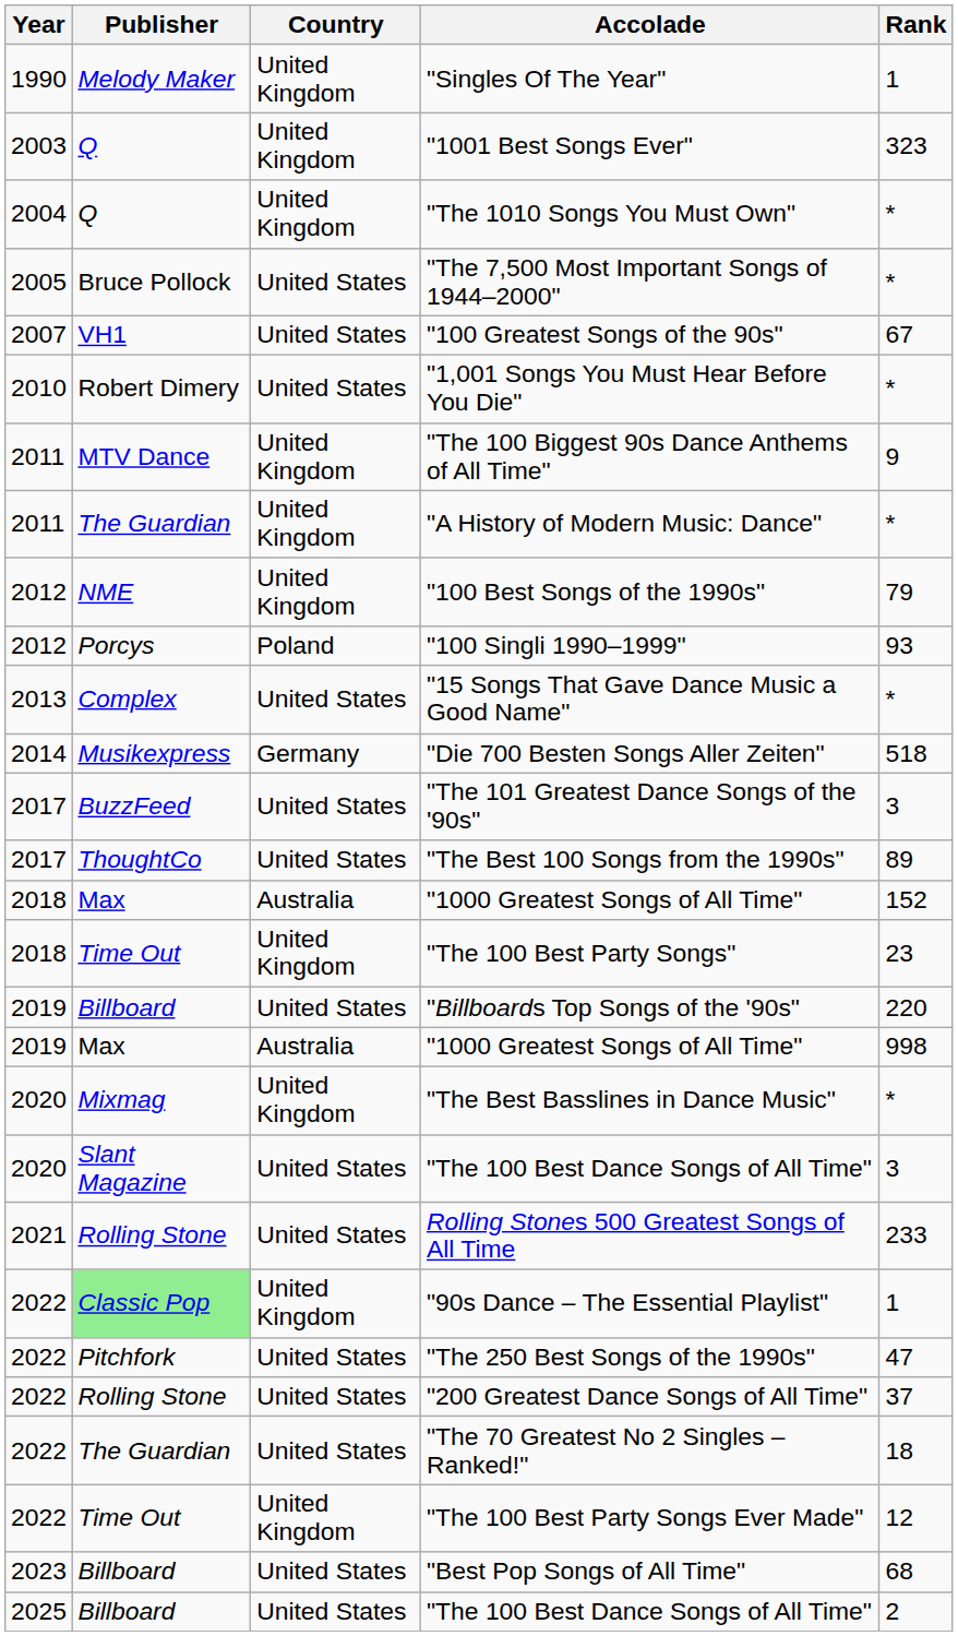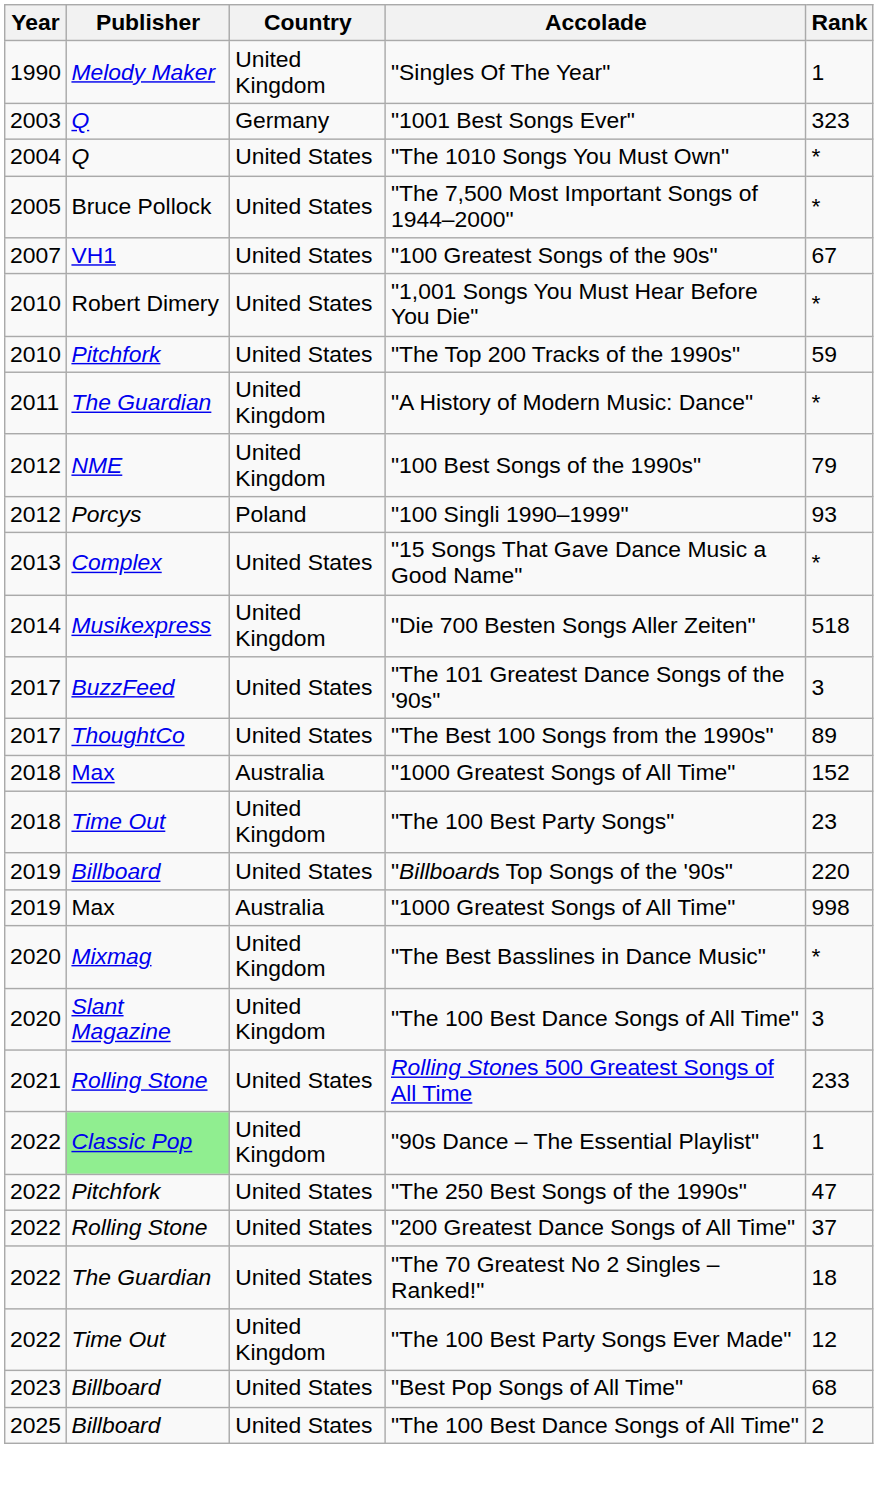 <table class="wikitable sortable">
 <tr>
 <th>Year</th>
 <th>Publisher</th>
 <th>Country</th>
 <th>Accolade</th>
 <th>Rank</th>
 </tr>
 <tr>
 <td>1990</td>
 <td><em><a href='#'>Melody Maker</a></em></td>
 <td>United Kingdom</td>
 <td>"Singles Of The Year"</td>
 <td>1</td>
 </tr>
 <tr>
 <td>2003</td>
 <td><em><a href='#'>Q</a></em></td>
-<td>United Kingdom</td>
+<td>Germany</td>
 <td>"1001 Best Songs Ever"</td>
 <td>323</td>
 </tr>
 <tr>
 <td>2004</td>
 <td><em>Q</em></td>
-<td>United Kingdom</td>
+<td>United States</td>
 <td>"The 1010 Songs You Must Own"</td>
 <td>*</td>
 </tr>
 <tr>
 <td>2005</td>
 <td>Bruce Pollock</td>
 <td>United States</td>
 <td>"The 7,500 Most Important Songs of 1944–2000"</td>
 <td>*</td>
 </tr>
 <tr>
 <td>2007</td>
 <td><a href='#'>VH1</a></td>
 <td>United States</td>
 <td>"100 Greatest Songs of the 90s"</td>
 <td>67</td>
 </tr>
 <tr>
 <td>2010</td>
 <td>Robert Dimery</td>
 <td>United States</td>
 <td>"1,001 Songs You Must Hear Before You Die"</td>
 <td>*</td>
 </tr>
 <tr>
-<td>2011</td>
-<td><a href='#'>MTV Dance</a></td>
-<td>United Kingdom</td>
-<td>"The 100 Biggest 90s Dance Anthems of All Time"</td>
-<td>9</td>
+<td>2010</td>
+<td><em><a href='#'>Pitchfork</a></em></td>
+<td>United States</td>
+<td>"The Top 200 Tracks of the 1990s"</td>
+<td>59</td>
 </tr>
 <tr>
 <td>2011</td>
 <td><em><a href='#'>The Guardian</a></em></td>
 <td>United Kingdom</td>
 <td>"A History of Modern Music: Dance"</td>
 <td>*</td>
 </tr>
 <tr>
 <td>2012</td>
 <td><em><a href='#'>NME</a></em></td>
 <td>United Kingdom</td>
 <td>"100 Best Songs of the 1990s"</td>
 <td>79</td>
 </tr>
 <tr>
 <td>2012</td>
 <td><em>Porcys</em></td>
 <td>Poland</td>
 <td>"100 Singli 1990–1999"</td>
 <td>93</td>
 </tr>
 <tr>
 <td>2013</td>
 <td><em><a href='#'>Complex</a></em></td>
 <td>United States</td>
 <td>"15 Songs That Gave Dance Music a Good Name"</td>
 <td>*</td>
 </tr>
 <tr>
 <td>2014</td>
 <td><em><a href='#'>Musikexpress</a></em></td>
-<td>Germany</td>
+<td>United Kingdom</td>
 <td>"Die 700 Besten Songs Aller Zeiten"</td>
 <td>518</td>
 </tr>
 <tr>
 <td>2017</td>
 <td><em><a href='#'>BuzzFeed</a></em></td>
 <td>United States</td>
 <td>"The 101 Greatest Dance Songs of the '90s"</td>
 <td>3</td>
 </tr>
 <tr>
 <td>2017</td>
 <td><em><a href='#'>ThoughtCo</a></em></td>
 <td>United States</td>
 <td>"The Best 100 Songs from the 1990s"</td>
 <td>89</td>
 </tr>
 <tr>
 <td>2018</td>
 <td><a href='#'>Max</a></td>
 <td>Australia</td>
 <td>"1000 Greatest Songs of All Time"</td>
 <td>152</td>
 </tr>
 <tr>
 <td>2018</td>
 <td><em><a href='#'>Time Out</a></em></td>
 <td>United Kingdom</td>
 <td>"The 100 Best Party Songs"</td>
 <td>23</td>
 </tr>
 <tr>
 <td>2019</td>
 <td><em><a href='#'>Billboard</a></em></td>
 <td>United States</td>
 <td>"<em>Billboard</em>s Top Songs of the '90s"</td>
 <td>220</td>
 </tr>
 <tr>
 <td>2019</td>
 <td>Max</td>
 <td>Australia</td>
 <td>"1000 Greatest Songs of All Time"</td>
 <td>998</td>
 </tr>
 <tr>
 <td>2020</td>
 <td><em><a href='#'>Mixmag</a></em></td>
 <td>United Kingdom</td>
 <td>"The Best Basslines in Dance Music"</td>
 <td>*</td>
 </tr>
 <tr>
 <td>2020</td>
 <td><em><a href='#'>Slant Magazine</a></em></td>
-<td>United States</td>
+<td>United Kingdom</td>
 <td>"The 100 Best Dance Songs of All Time"</td>
 <td>3</td>
 </tr>
 <tr>
 <td>2021</td>
 <td><em><a href='#'>Rolling Stone</a></em></td>
 <td>United States</td>
 <td><a href='#'><em>Rolling Stone</em>s 500 Greatest Songs of All Time</a></td>
 <td>233</td>
 </tr>
 <tr>
 <td>2022</td>
 <td style="background: lightgreen;"><em><a href='#'>Classic Pop</a></em></td>
 <td>United Kingdom</td>
 <td>"90s Dance – The Essential Playlist"</td>
 <td>1</td>
 </tr>
 <tr>
 <td>2022</td>
 <td><em>Pitchfork</em></td>
 <td>United States</td>
 <td>"The 250 Best Songs of the 1990s"</td>
 <td>47</td>
 </tr>
 <tr>
 <td>2022</td>
 <td><em>Rolling Stone</em></td>
 <td>United States</td>
 <td>"200 Greatest Dance Songs of All Time"</td>
 <td>37</td>
 </tr>
 <tr>
 <td>2022</td>
 <td><em>The Guardian</em></td>
 <td>United States</td>
 <td>"The 70 Greatest No 2 Singles – Ranked!"</td>
 <td>18</td>
 </tr>
 <tr>
 <td>2022</td>
 <td><em>Time Out</em></td>
 <td>United Kingdom</td>
 <td>"The 100 Best Party Songs Ever Made"</td>
 <td>12</td>
 </tr>
 <tr>
 <td>2023</td>
 <td><em>Billboard</em></td>
 <td>United States</td>
 <td>"Best Pop Songs of All Time"</td>
 <td>68</td>
 </tr>
 <tr>
 <td>2025</td>
 <td><em>Billboard</em></td>
 <td>United States</td>
 <td>"The 100 Best Dance Songs of All Time"</td>
 <td>2</td>
 </tr>
 </table>
